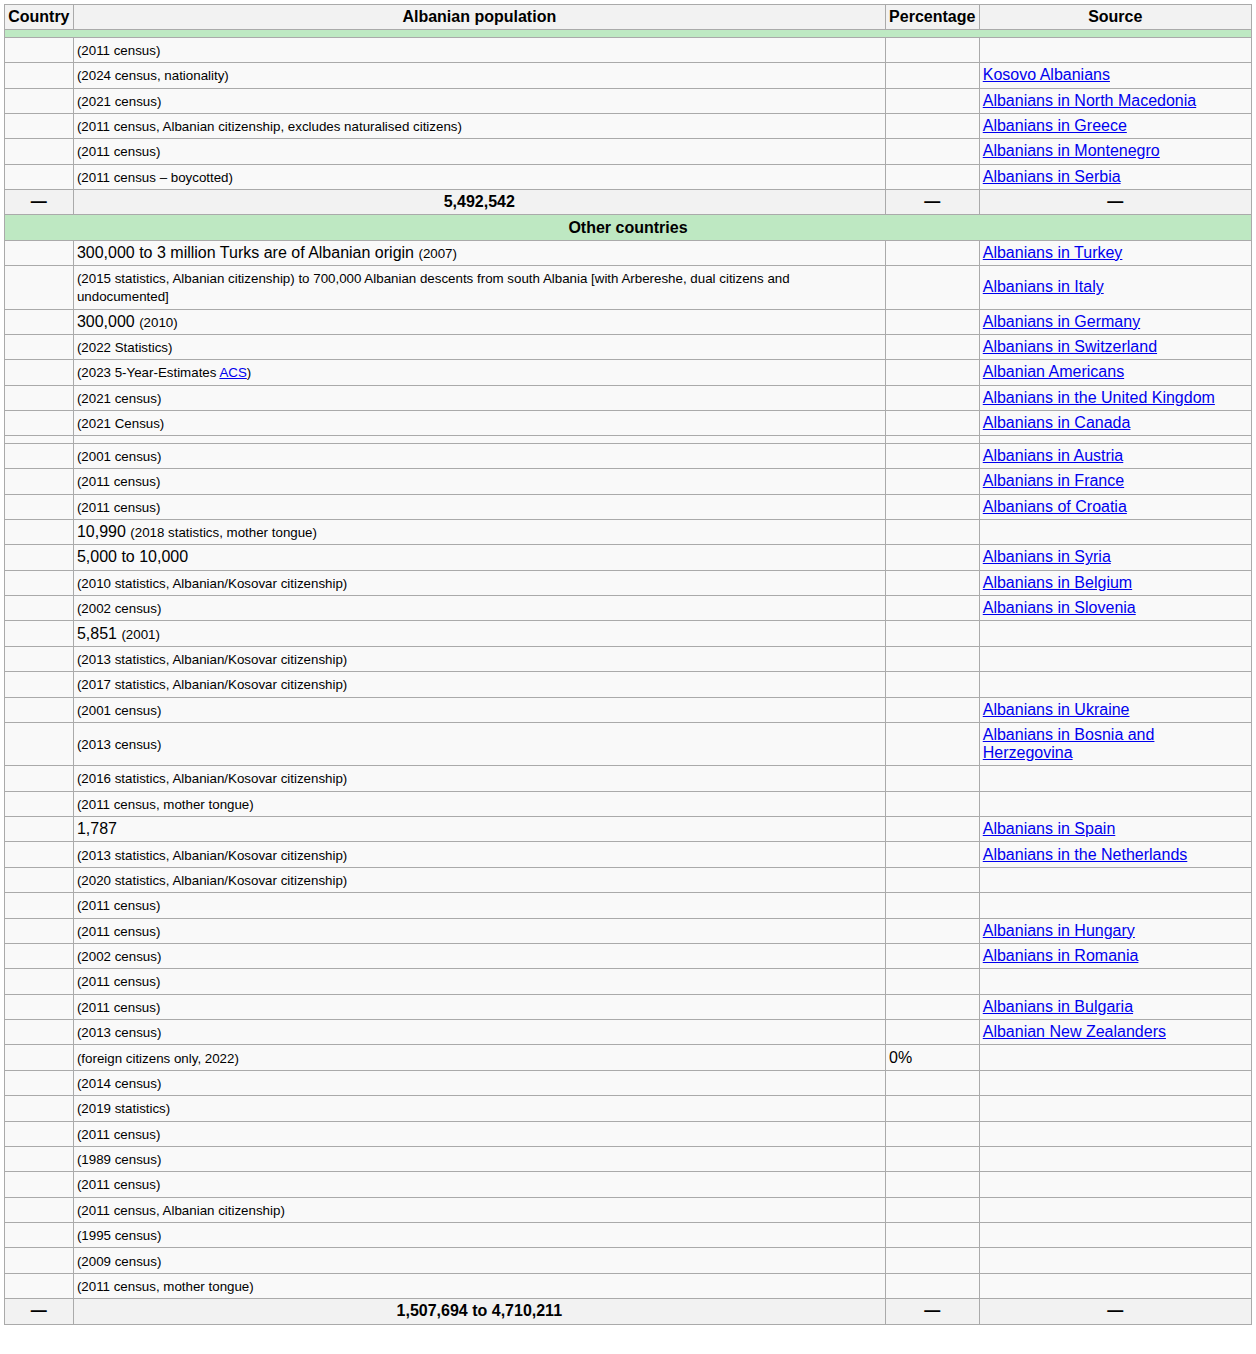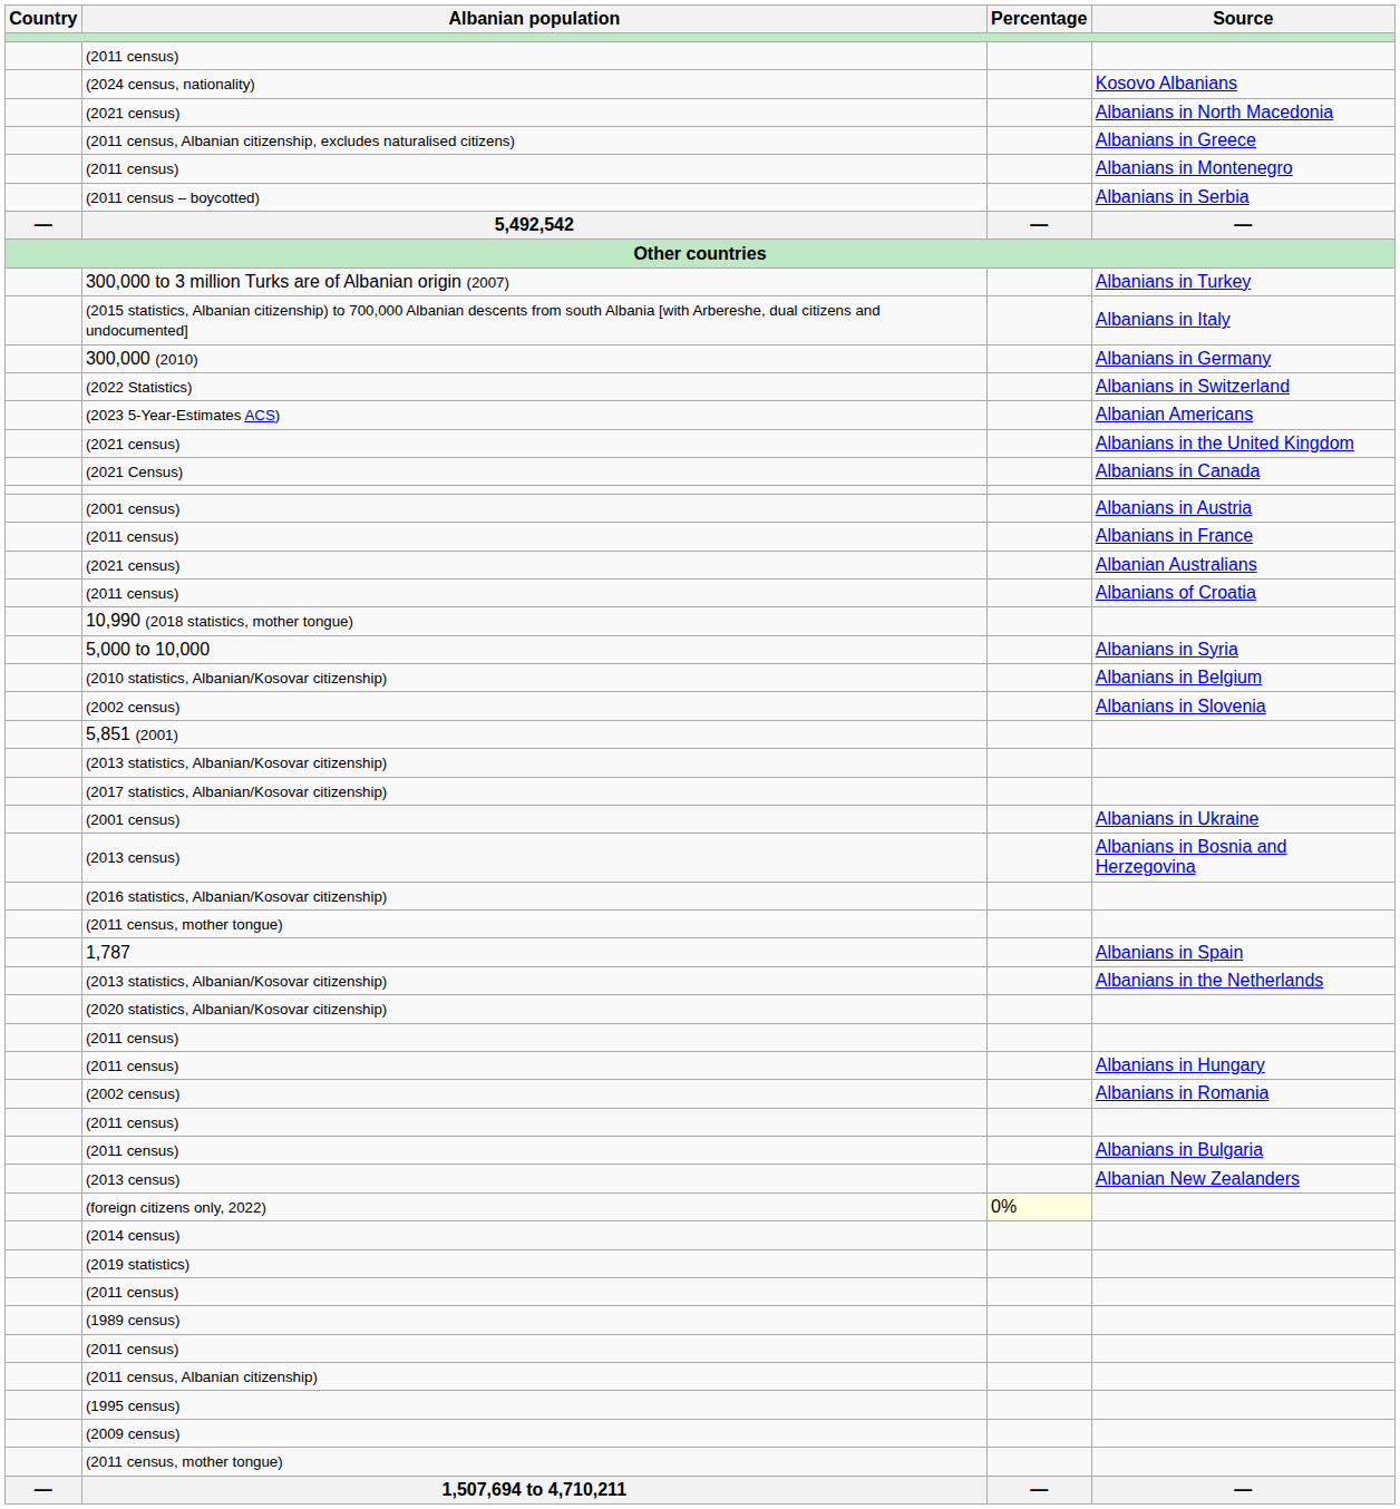 <table class="wikitable">
 <tr>
 <th>Country</th>
 <th>Albanian population</th>
 <th>Percentage</th>
 <th>Source</th>
 </tr>
 <tr>
 <td bgcolor=#BEE9C3 colspan=4 align=center></td>
 </tr>
 <tr>
 <td></td>
 <td> <small>(2011 census)</small></td>
 <td></td>
 <td></td>
 </tr>
 <tr>
 <td></td>
 <td> <small>(2024 census, nationality)</small></td>
 <td></td>
 <td><a href='#'>Kosovo Albanians</a></td>
 </tr>
 <tr>
 <td></td>
 <td> <small>(2021 census)</small></td>
 <td></td>
 <td><a href='#'>Albanians in North Macedonia</a></td>
 </tr>
 <tr>
 <td></td>
 <td> <small>(2011 census, Albanian citizenship, excludes naturalised citizens)</small></td>
 <td></td>
 <td><a href='#'>Albanians in Greece</a></td>
 </tr>
 <tr>
 <td></td>
 <td> <small>(2011 census)</small></td>
 <td></td>
 <td><a href='#'>Albanians in Montenegro</a></td>
 </tr>
 <tr>
 <td></td>
 <td> <small>(2011 census – boycotted)</small></td>
 <td></td>
 <td><a href='#'>Albanians in Serbia</a></td>
 </tr>
 <tr>
 <th align="center">—</th>
 <th align="center">5,492,542</th>
 <th align="center">—</th>
 <th align="center">—</th>
 </tr>
 <tr>
 <td bgcolor=#BEE8C2 colspan=4 align=center><strong>Other countries</strong></td>
 </tr>
 <tr>
 <td></td>
 <td>300,000 to 3 million Turks are of Albanian origin <small>(2007)</small></td>
 <td></td>
 <td><a href='#'>Albanians in Turkey</a></td>
 </tr>
 <tr>
 <td></td>
 <td> <small>(2015 statistics, Albanian citizenship) to 700,000 Albanian descents from south Albania [with Arbereshe, dual citizens and undocumented]</small></td>
 <td> </td>
 <td><a href='#'>Albanians in Italy</a></td>
 </tr>
 <tr>
 <td></td>
 <td>300,000 <small>(2010)</small></td>
 <td></td>
 <td><a href='#'>Albanians in Germany</a></td>
 </tr>
 <tr>
 <td></td>
 <td> <small>(2022 Statistics)</small></td>
 <td></td>
 <td><a href='#'>Albanians in Switzerland</a></td>
 </tr>
 <tr>
 <td></td>
 <td> <small>(2023 5-Year-Estimates <a href='#'>ACS</a>)</small></td>
 <td></td>
 <td><a href='#'>Albanian Americans</a></td>
 </tr>
 <tr>
 <td></td>
 <td> <small>(2021 census)</small></td>
 <td></td>
 <td><a href='#'>Albanians in the United Kingdom</a></td>
 </tr>
 <tr>
 <td></td>
 <td> <small>(2021 Census)</small></td>
 <td></td>
 <td><a href='#'>Albanians in Canada</a></td>
 </tr>
 <tr>
 <td></td>
 <td></td>
 <td></td>
 <td></td>
 </tr>
 <tr>
 <td></td>
 <td> <small>(2001 census)</small></td>
 <td></td>
 <td><a href='#'>Albanians in Austria</a></td>
 </tr>
 <tr>
 <td></td>
 <td> <small>(2011 census)</small></td>
 <td></td>
 <td><a href='#'>Albanians in France</a></td>
+</tr>
+<tr>
+<td></td>
+<td> <small>(2021 census)</small></td>
+<td></td>
+<td><a href='#'>Albanian Australians</a></td>
 </tr>
 <tr>
 <td></td>
 <td> <small>(2011 census)</small></td>
 <td></td>
 <td><a href='#'>Albanians of Croatia</a></td>
 </tr>
 <tr>
 <td></td>
 <td>10,990 <small>(2018 statistics, mother tongue)</small></td>
 <td></td>
 <td></td>
 </tr>
 <tr>
 <td></td>
 <td>5,000 to 10,000</td>
 <td></td>
 <td><a href='#'>Albanians in Syria</a></td>
 </tr>
 <tr>
 <td></td>
 <td> <small>(2010 statistics, Albanian/Kosovar citizenship)</small></td>
 <td></td>
 <td><a href='#'>Albanians in Belgium</a></td>
 </tr>
 <tr>
 <td></td>
 <td> <small>(2002 census)</small></td>
 <td></td>
 <td><a href='#'>Albanians in Slovenia</a></td>
 </tr>
 <tr>
 <td></td>
 <td>5,851 <small>(2001)</small></td>
 <td></td>
 <td></td>
 </tr>
 <tr>
 <td></td>
 <td> <small>(2013 statistics, Albanian/Kosovar citizenship)</small></td>
 <td></td>
 <td></td>
 </tr>
 <tr>
 <td></td>
 <td> <small>(2017 statistics, Albanian/Kosovar citizenship)</small></td>
 <td></td>
 <td></td>
 </tr>
 <tr>
 <td></td>
 <td> <small>(2001 census)</small></td>
 <td></td>
 <td><a href='#'>Albanians in Ukraine</a></td>
 </tr>
 <tr>
 <td></td>
 <td> <small>(2013 census)</small></td>
 <td></td>
 <td><a href='#'>Albanians in Bosnia and Herzegovina</a></td>
 </tr>
 <tr>
 <td></td>
 <td> <small>(2016 statistics, Albanian/Kosovar citizenship)</small></td>
 <td></td>
 <td></td>
 </tr>
 <tr>
 <td></td>
 <td> <small>(2011 census, mother tongue)</small></td>
 <td></td>
 <td></td>
 </tr>
 <tr>
 <td></td>
 <td>1,787</td>
 <td></td>
 <td><a href='#'>Albanians in Spain</a></td>
 </tr>
 <tr>
 <td></td>
 <td> <small>(2013 statistics, Albanian/Kosovar citizenship)</small></td>
 <td></td>
 <td><a href='#'>Albanians in the Netherlands</a></td>
 </tr>
 <tr>
 <td></td>
 <td> <small>(2020 statistics, Albanian/Kosovar citizenship)</small></td>
 <td></td>
 <td></td>
 </tr>
 <tr>
 <td></td>
 <td> <small>(2011 census)</small></td>
 <td></td>
 <td></td>
 </tr>
 <tr>
 <td></td>
 <td> <small>(2011 census)</small></td>
 <td></td>
 <td><a href='#'>Albanians in Hungary</a></td>
 </tr>
 <tr>
 <td></td>
 <td> <small>(2002 census)</small></td>
 <td></td>
 <td><a href='#'>Albanians in Romania</a></td>
 </tr>
 <tr>
 <td></td>
 <td> <small>(2011 census)</small></td>
 <td></td>
 <td></td>
 </tr>
 <tr>
 <td></td>
 <td> <small>(2011 census)</small></td>
 <td></td>
 <td><a href='#'>Albanians in Bulgaria</a></td>
 </tr>
 <tr>
 <td></td>
 <td> <small>(2013 census)</small></td>
 <td></td>
 <td><a href='#'>Albanian New Zealanders</a></td>
 </tr>
 <tr>
 <td></td>
 <td> <small>(foreign citizens only, 2022)</small></td>
-<td>0%</td>
+<td style="background: lightyellow;">0%</td>
 <td></td>
 </tr>
 <tr>
 <td></td>
 <td> <small>(2014 census)</small></td>
 <td></td>
 <td></td>
 </tr>
 <tr>
 <td></td>
 <td> <small>(2019 statistics)</small></td>
 <td></td>
 <td></td>
 </tr>
 <tr>
 <td></td>
 <td> <small>(2011 census)</small></td>
 <td></td>
 <td></td>
 </tr>
 <tr>
 <td></td>
 <td> <small>(1989 census)</small></td>
 <td></td>
 <td></td>
 </tr>
 <tr>
 <td></td>
 <td> <small>(2011 census)</small></td>
 <td></td>
 <td></td>
 </tr>
 <tr>
 <td></td>
 <td> <small>(2011 census, Albanian citizenship)</small></td>
 <td></td>
 <td></td>
 </tr>
 <tr>
 <td></td>
 <td> <small>(1995 census)</small></td>
 <td></td>
 <td></td>
 </tr>
 <tr>
 <td></td>
 <td> <small>(2009 census)</small></td>
 <td></td>
 <td></td>
 </tr>
 <tr>
 <td></td>
 <td> <small>(2011 census, mother tongue)</small></td>
 <td></td>
 <td></td>
 </tr>
 <tr>
 <th align="center">—</th>
 <th align="center">1,507,694 to 4,710,211</th>
 <th align="center">—</th>
 <th align="center">—</th>
 </tr>
 <tr>
 </tr>
 </table>
